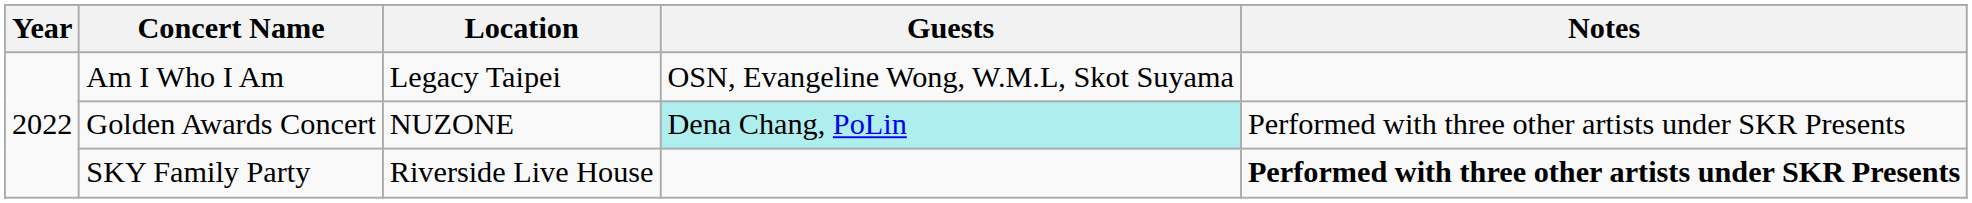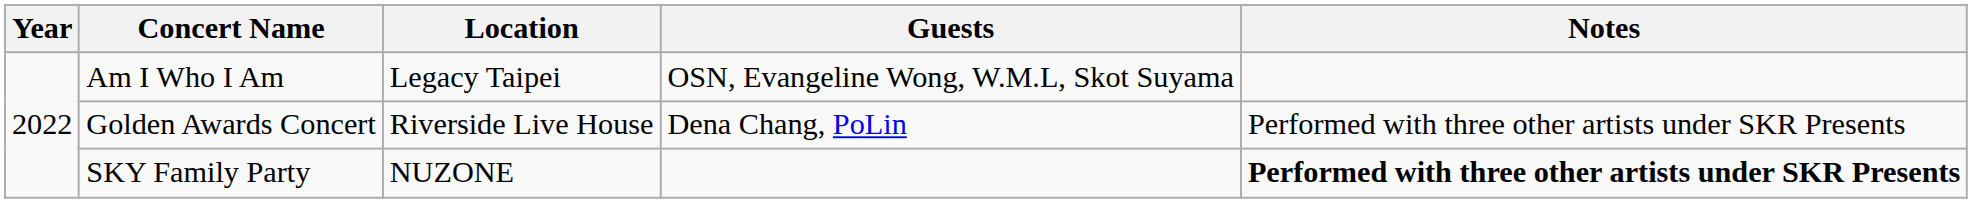 <table class="wikitable">
 <tr>
 <th>Year</th>
 <th>Concert Name</th>
 <th>Location</th>
 <th>Guests</th>
 <th>Notes</th>
 </tr>
 <tr>
 <td rowspan="3">2022</td>
 <td>Am I Who I Am</td>
 <td>Legacy Taipei</td>
 <td>OSN, Evangeline Wong, W.M.L, Skot Suyama</td>
 <td></td>
 </tr>
 <tr>
 <td>Golden Awards Concert</td>
-<td>NUZONE</td>
-<td style="background: paleturquoise;">Dena Chang, <a href='#'>PoLin</a></td>
+<td>Riverside Live House</td>
+<td>Dena Chang, <a href='#'>PoLin</a></td>
 <td>Performed with three other artists under SKR Presents</td>
 </tr>
 <tr>
 <td>SKY Family Party</td>
-<td>Riverside Live House</td>
+<td>NUZONE</td>
 <td></td>
 <td><strong>Performed with three other artists under SKR Presents</strong></td>
 </tr>
 </table>
